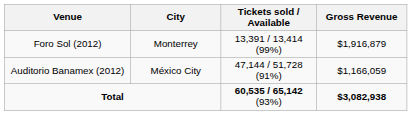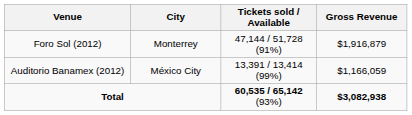 <table class="wikitable" style="text-align:center;">
 <tr>
 <th width="200">Venue</th>
 <th width="140">City</th>
 <th width="150">Tickets sold / Available</th>
 <th width="140">Gross Revenue</th>
 </tr>
 <tr>
 <td>Foro Sol (2012)</td>
 <td>Monterrey</td>
-<td>13,391 / 13,414 (99%)</td>
+<td>47,144 / 51,728 (91%)</td>
 <td>$1,916,879</td>
 </tr>
 <tr>
 <td>Auditorio Banamex (2012)</td>
 <td>México City</td>
-<td>47,144 / 51,728 (91%)</td>
+<td>13,391 / 13,414 (99%)</td>
 <td>$1,166,059</td>
 </tr>
 <tr>
 <td colspan="2"><strong>Total</strong></td>
 <td><strong>60,535 / 65,142</strong> (93%)</td>
 <td><strong>$3,082,938</strong></td>
 </tr>
 </table>
